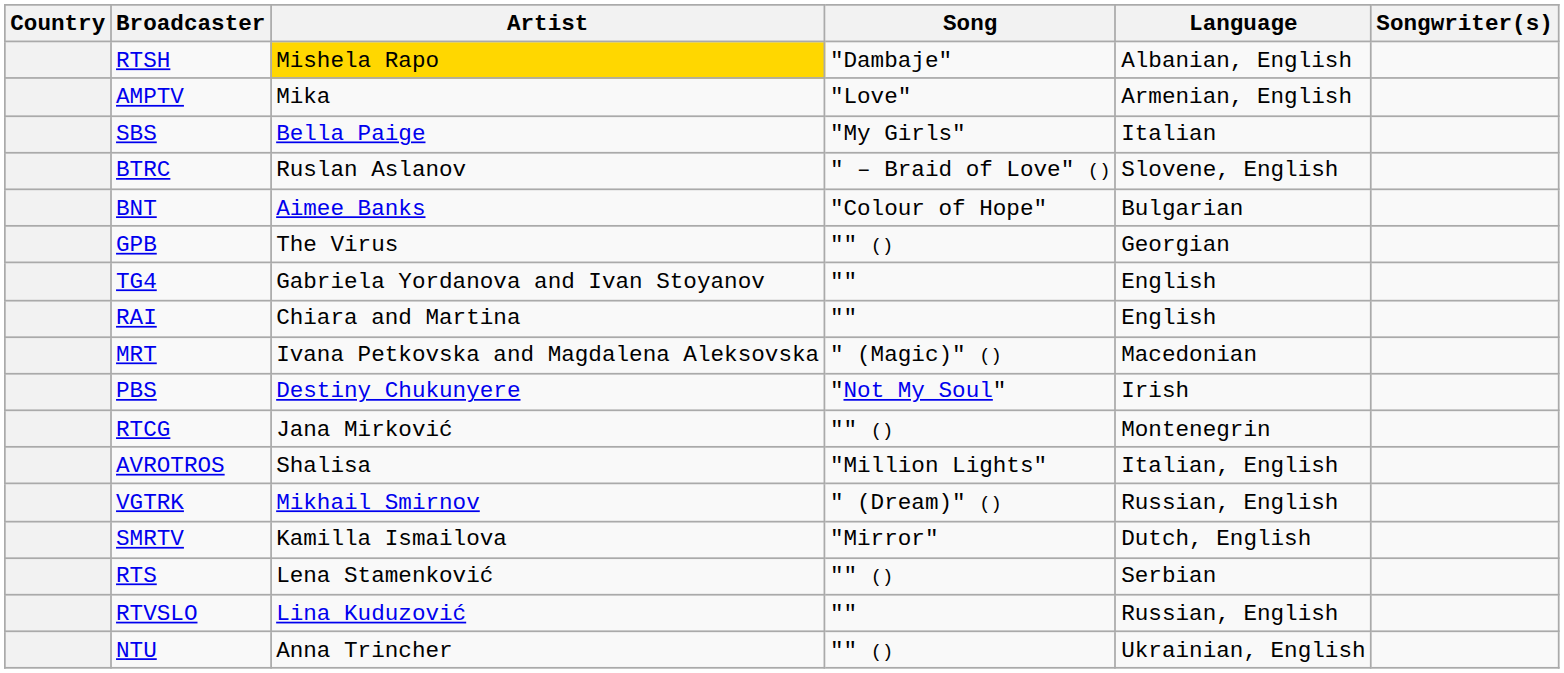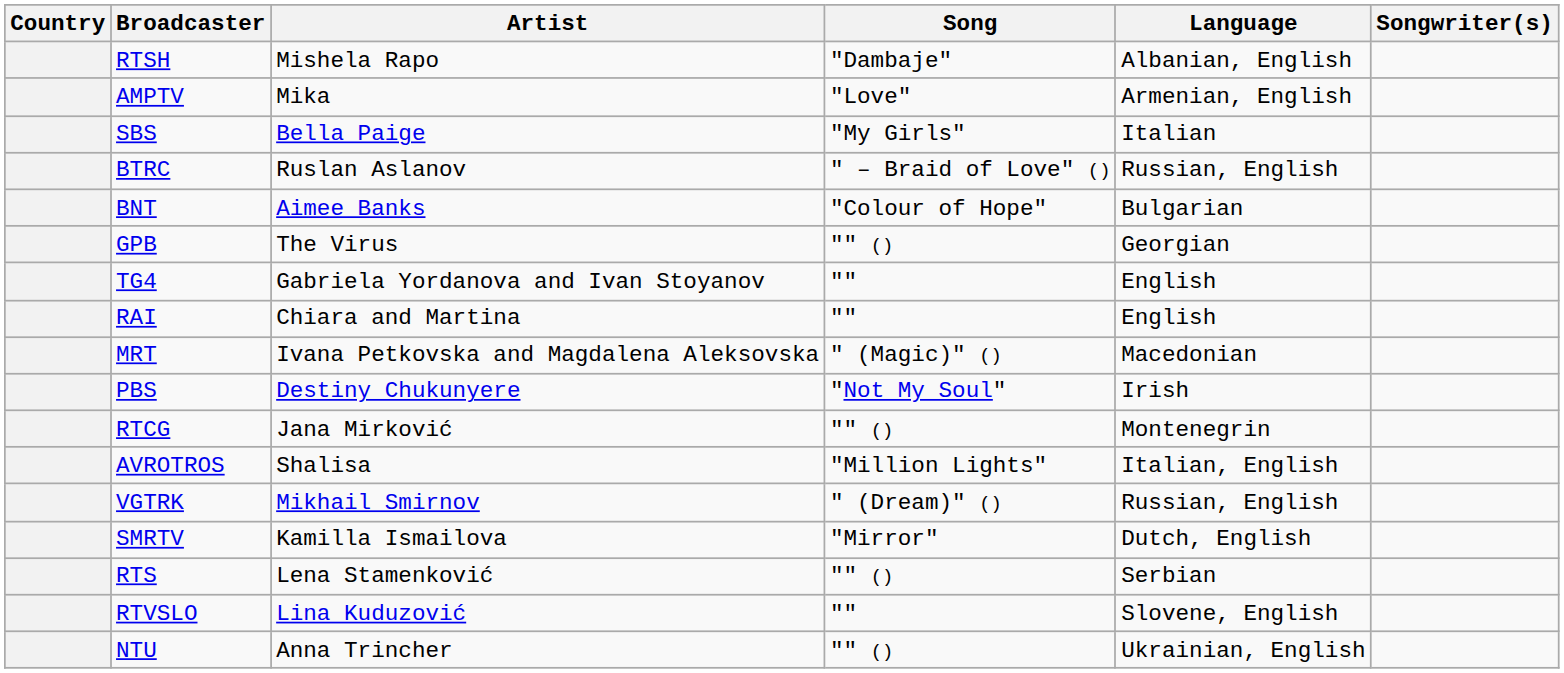 <table class="wikitable plainrowheaders">
 <tr>
 <th>Country</th>
 <th>Broadcaster</th>
 <th>Artist</th>
 <th>Song</th>
 <th>Language</th>
 <th>Songwriter(s)</th>
 </tr>
 <tr>
 <th scope="row"></th>
 <td><a href='#'>RTSH</a></td>
-<td style="background: gold;">Mishela Rapo</td>
+<td>Mishela Rapo</td>
 <td>"Dambaje"</td>
 <td>Albanian, English</td>
 <td></td>
 </tr>
 <tr>
 <th scope="row"></th>
 <td><a href='#'>AMPTV</a></td>
 <td>Mika</td>
 <td>"Love"</td>
 <td>Armenian, English</td>
 <td></td>
 </tr>
 <tr>
 <th scope="row"></th>
 <td><a href='#'>SBS</a></td>
 <td><a href='#'>Bella Paige</a></td>
 <td>"My Girls"</td>
 <td>Italian</td>
 <td></td>
 </tr>
 <tr>
 <th scope="row"></th>
 <td><a href='#'>BTRC</a></td>
 <td>Ruslan Aslanov</td>
 <td>" – Braid of Love" <small>()</small></td>
-<td>Slovene, English</td>
+<td>Russian, English</td>
 <td></td>
 </tr>
 <tr>
 <th scope="row"></th>
 <td><a href='#'>BNT</a></td>
 <td><a href='#'>Aimee Banks</a></td>
 <td>"Colour of Hope"</td>
 <td>Bulgarian</td>
 <td></td>
 </tr>
 <tr>
 <th scope="row"></th>
 <td><a href='#'>GPB</a></td>
 <td>The Virus</td>
 <td>"" <small>()</small></td>
 <td>Georgian</td>
 <td></td>
 </tr>
 <tr>
 <th scope="row"></th>
 <td><a href='#'>TG4</a></td>
 <td>Gabriela Yordanova and Ivan Stoyanov</td>
 <td>""</td>
 <td>English</td>
 <td></td>
 </tr>
 <tr>
 <th scope="row"></th>
 <td><a href='#'>RAI</a></td>
 <td>Chiara and Martina</td>
 <td>""</td>
 <td>English</td>
 <td></td>
 </tr>
 <tr>
 <th scope="row"></th>
 <td><a href='#'>MRT</a></td>
 <td>Ivana Petkovska and Magdalena Aleksovska</td>
 <td>" (Magic)" <small>()</small></td>
 <td>Macedonian</td>
 <td></td>
 </tr>
 <tr>
 <th scope="row"></th>
 <td><a href='#'>PBS</a></td>
 <td><a href='#'>Destiny Chukunyere</a></td>
 <td>"<a href='#'>Not My Soul</a>"</td>
 <td>Irish</td>
 <td></td>
 </tr>
 <tr>
 <th scope="row"></th>
 <td><a href='#'>RTCG</a></td>
 <td>Jana Mirković</td>
 <td>"" <small>()</small></td>
 <td>Montenegrin</td>
 <td></td>
 </tr>
 <tr>
 <th scope="row"></th>
 <td><a href='#'>AVROTROS</a></td>
 <td>Shalisa</td>
 <td>"Million Lights"</td>
 <td>Italian, English</td>
 <td></td>
 </tr>
 <tr>
 <th scope="row"></th>
 <td><a href='#'>VGTRK</a></td>
 <td><a href='#'>Mikhail Smirnov</a></td>
 <td>" (Dream)" <small>()</small></td>
 <td>Russian, English</td>
 <td></td>
 </tr>
 <tr>
 <th scope="row"></th>
 <td><a href='#'>SMRTV</a></td>
 <td>Kamilla Ismailova</td>
 <td>"Mirror"</td>
 <td>Dutch, English</td>
 <td></td>
 </tr>
 <tr>
 <th scope="row"></th>
 <td><a href='#'>RTS</a></td>
 <td>Lena Stamenković</td>
 <td>"" <small>()</small></td>
 <td>Serbian</td>
 <td></td>
 </tr>
 <tr>
 <th scope="row"></th>
 <td><a href='#'>RTVSLO</a></td>
 <td><a href='#'>Lina Kuduzović</a></td>
 <td>""</td>
-<td>Russian, English</td>
+<td>Slovene, English</td>
 <td></td>
 </tr>
 <tr>
 <th scope="row"></th>
 <td><a href='#'>NTU</a></td>
 <td>Anna Trincher</td>
 <td>"" <small>()</small></td>
 <td>Ukrainian, English</td>
 <td></td>
 </tr>
 </table>
